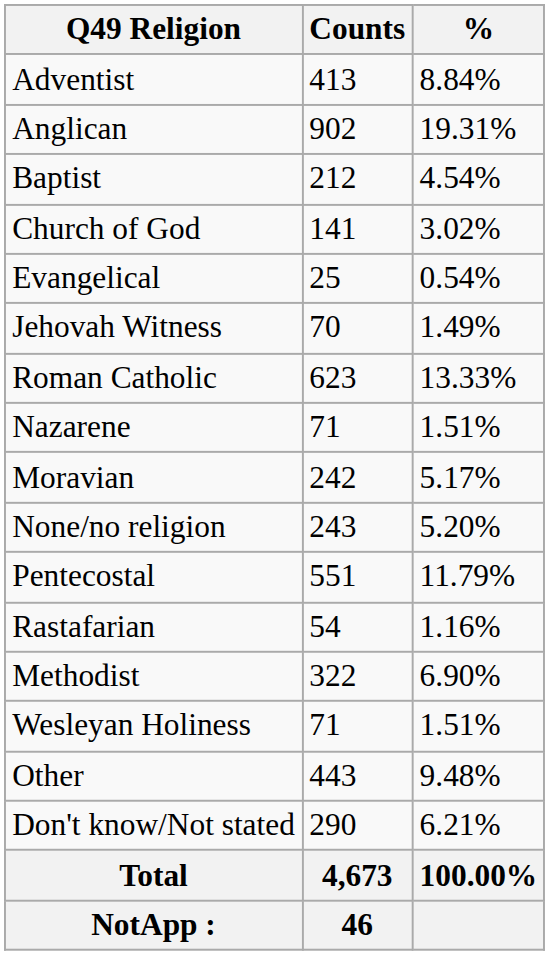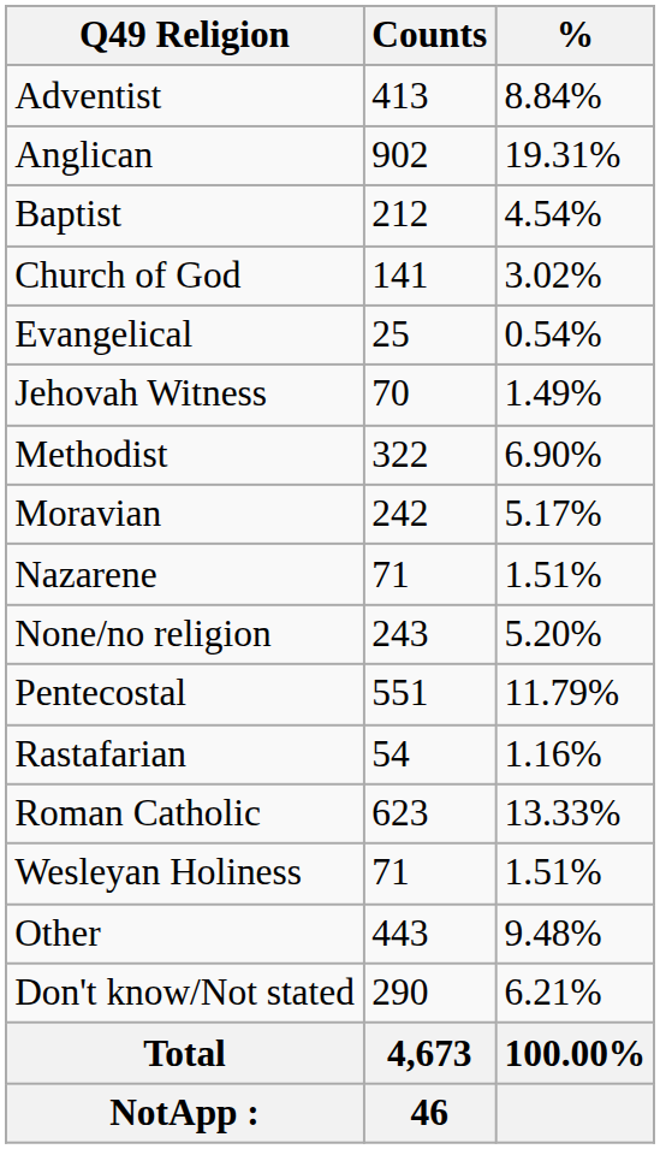 <table class="wikitable sortable">
 <tr>
 <th>Q49 Religion</th>
 <th>Counts</th>
 <th>%</th>
 </tr>
 <tr>
 <td>Adventist</td>
 <td>413</td>
 <td>8.84%</td>
 </tr>
 <tr>
 <td>Anglican</td>
 <td>902</td>
 <td>19.31%</td>
 </tr>
 <tr>
 <td>Baptist</td>
 <td>212</td>
 <td>4.54%</td>
 </tr>
 <tr>
 <td>Church of God</td>
 <td>141</td>
 <td>3.02%</td>
 </tr>
 <tr>
 <td>Evangelical</td>
 <td>25</td>
 <td>0.54%</td>
 </tr>
 <tr>
 <td>Jehovah Witness</td>
 <td>70</td>
 <td>1.49%</td>
 </tr>
 <tr>
-<td>Roman Catholic</td>
-<td>623</td>
-<td>13.33%</td>
+<td>Methodist</td>
+<td>322</td>
+<td>6.90%</td>
+</tr>
+<tr>
+<td>Moravian</td>
+<td>242</td>
+<td>5.17%</td>
 </tr>
 <tr>
 <td>Nazarene</td>
 <td>71</td>
 <td>1.51%</td>
-</tr>
-<tr>
-<td>Moravian</td>
-<td>242</td>
-<td>5.17%</td>
 </tr>
 <tr>
 <td>None/no religion</td>
 <td>243</td>
 <td>5.20%</td>
 </tr>
 <tr>
 <td>Pentecostal</td>
 <td>551</td>
 <td>11.79%</td>
 </tr>
 <tr>
 <td>Rastafarian</td>
 <td>54</td>
 <td>1.16%</td>
 </tr>
 <tr>
-<td>Methodist</td>
-<td>322</td>
-<td>6.90%</td>
+<td>Roman Catholic</td>
+<td>623</td>
+<td>13.33%</td>
 </tr>
 <tr>
 <td>Wesleyan Holiness</td>
 <td>71</td>
 <td>1.51%</td>
 </tr>
 <tr>
 <td>Other</td>
 <td>443</td>
 <td>9.48%</td>
 </tr>
 <tr>
 <td>Don't know/Not stated</td>
 <td>290</td>
 <td>6.21%</td>
 </tr>
 <tr>
 <th>Total</th>
 <th>4,673</th>
 <th>100.00%</th>
 </tr>
 <tr>
 <th>NotApp :</th>
 <th>46</th>
 <th></th>
 </tr>
 </table>
